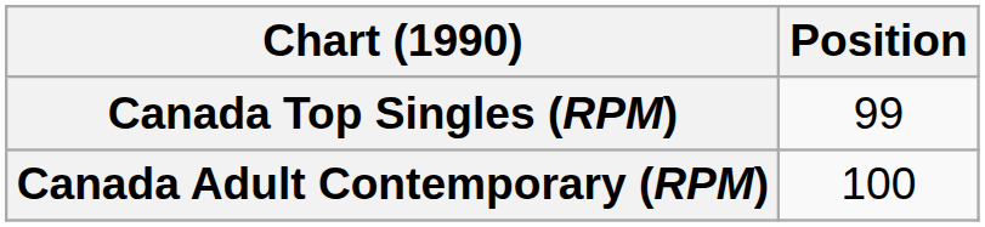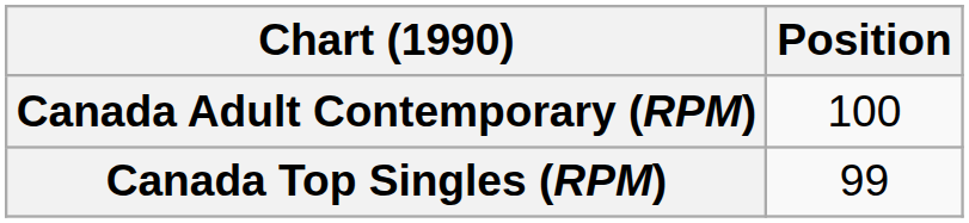 <table class="wikitable plainrowheaders" style="text-align:center">
 <tr>
 <th>Chart (1990)</th>
 <th>Position</th>
 </tr>
 <tr>
+<th scope="row">Canada Adult Contemporary (<em>RPM</em>)</th>
+<td>100</td>
+</tr>
+<tr>
 <th scope="row">Canada Top Singles (<em>RPM</em>)</th>
 <td>99</td>
 </tr>
-<tr>
-<th scope="row">Canada Adult Contemporary (<em>RPM</em>)</th>
-<td>100</td>
-</tr>
 </table>
